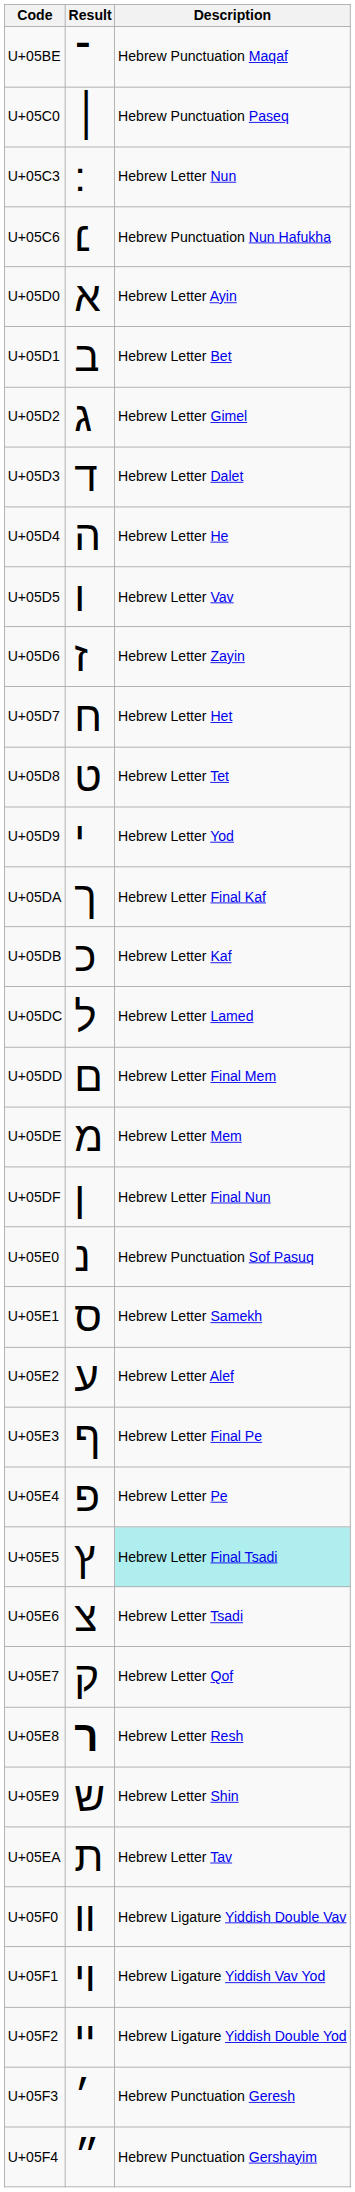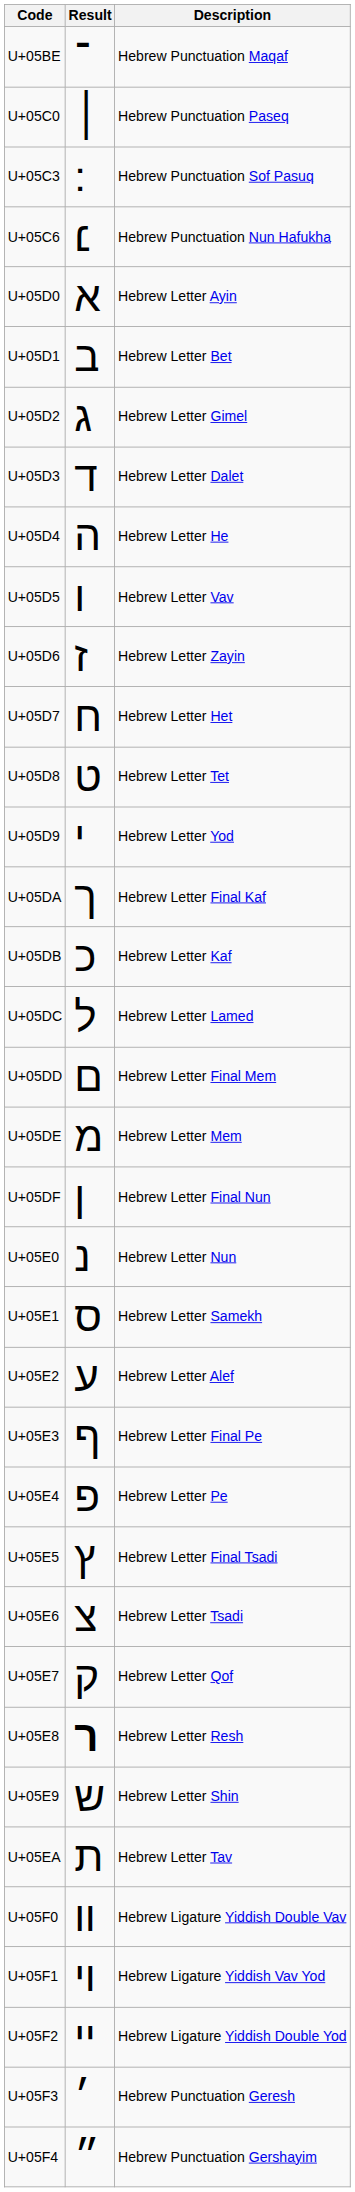 <table class="wikitable sortable collapsible">
 <tr>
 <th>Code</th>
 <th>Result</th>
 <th>Description</th>
 </tr>
 <tr>
 <td>U+05BE</td>
 <td style="font-size:300% !important;line-height:1" class="script-hebrew">־</td>
 <td>Hebrew Punctuation <a href='#'>Maqaf</a></td>
 </tr>
 <tr>
 <td>U+05C0</td>
 <td style="font-size:300% !important;line-height:1" class="script-hebrew">׀</td>
 <td>Hebrew Punctuation <a href='#'>Paseq</a></td>
 </tr>
 <tr>
 <td>U+05C3</td>
 <td style="font-size:300% !important;line-height:1" class="script-hebrew">׃</td>
-<td>Hebrew Letter <a href='#'>Nun</a></td>
+<td>Hebrew Punctuation <a href='#'>Sof Pasuq</a></td>
 </tr>
 <tr>
 <td>U+05C6</td>
 <td style="font-size:300% !important;line-height:1" class="script-hebrew">׆</td>
 <td>Hebrew Punctuation <a href='#'>Nun Hafukha</a></td>
 </tr>
 <tr>
 <td>U+05D0</td>
 <td style="font-size:300% !important;line-height:1" class="script-hebrew">א</td>
 <td>Hebrew Letter <a href='#'>Ayin</a></td>
 </tr>
 <tr>
 <td>U+05D1</td>
 <td style="font-size:300% !important;line-height:1" class="script-hebrew">ב</td>
 <td>Hebrew Letter <a href='#'>Bet</a></td>
 </tr>
 <tr>
 <td>U+05D2</td>
 <td style="font-size:300% !important;line-height:1" class="script-hebrew">ג</td>
 <td>Hebrew Letter <a href='#'>Gimel</a></td>
 </tr>
 <tr>
 <td>U+05D3</td>
 <td style="font-size:300% !important;line-height:1" class="script-hebrew">ד</td>
 <td>Hebrew Letter <a href='#'>Dalet</a></td>
 </tr>
 <tr>
 <td>U+05D4</td>
 <td style="font-size:300% !important;line-height:1" class="script-hebrew">ה</td>
 <td>Hebrew Letter <a href='#'>He</a></td>
 </tr>
 <tr>
 <td>U+05D5</td>
 <td style="font-size:300% !important;line-height:1" class="script-hebrew">ו</td>
 <td>Hebrew Letter <a href='#'>Vav</a></td>
 </tr>
 <tr>
 <td>U+05D6</td>
 <td style="font-size:300% !important;line-height:1" class="script-hebrew">ז</td>
 <td>Hebrew Letter <a href='#'>Zayin</a></td>
 </tr>
 <tr>
 <td>U+05D7</td>
 <td style="font-size:300% !important;line-height:1" class="script-hebrew">ח</td>
 <td>Hebrew Letter <a href='#'>Het</a></td>
 </tr>
 <tr>
 <td>U+05D8</td>
 <td style="font-size:300% !important;line-height:1" class="script-hebrew">ט</td>
 <td>Hebrew Letter <a href='#'>Tet</a></td>
 </tr>
 <tr>
 <td>U+05D9</td>
 <td style="font-size:300% !important;line-height:1" class="script-hebrew">י</td>
 <td>Hebrew Letter <a href='#'>Yod</a></td>
 </tr>
 <tr>
 <td>U+05DA</td>
 <td style="font-size:300% !important;line-height:1" class="script-hebrew">ך</td>
 <td>Hebrew Letter <a href='#'>Final Kaf</a></td>
 </tr>
 <tr>
 <td>U+05DB</td>
 <td style="font-size:300% !important;line-height:1" class="script-hebrew">כ</td>
 <td>Hebrew Letter <a href='#'>Kaf</a></td>
 </tr>
 <tr>
 <td>U+05DC</td>
 <td style="font-size:300% !important;line-height:1" class="script-hebrew">ל</td>
 <td>Hebrew Letter <a href='#'>Lamed</a></td>
 </tr>
 <tr>
 <td>U+05DD</td>
 <td style="font-size:300% !important;line-height:1" class="script-hebrew">ם</td>
 <td>Hebrew Letter <a href='#'>Final Mem</a></td>
 </tr>
 <tr>
 <td>U+05DE</td>
 <td style="font-size:300% !important;line-height:1" class="script-hebrew">מ</td>
 <td>Hebrew Letter <a href='#'>Mem</a></td>
 </tr>
 <tr>
 <td>U+05DF</td>
 <td style="font-size:300% !important;line-height:1" class="script-hebrew">ן</td>
 <td>Hebrew Letter <a href='#'>Final Nun</a></td>
 </tr>
 <tr>
 <td>U+05E0</td>
 <td style="font-size:300% !important;line-height:1" class="script-hebrew">נ</td>
-<td>Hebrew Punctuation <a href='#'>Sof Pasuq</a></td>
+<td>Hebrew Letter <a href='#'>Nun</a></td>
 </tr>
 <tr>
 <td>U+05E1</td>
 <td style="font-size:300% !important;line-height:1" class="script-hebrew">ס</td>
 <td>Hebrew Letter <a href='#'>Samekh</a></td>
 </tr>
 <tr>
 <td>U+05E2</td>
 <td style="font-size:300% !important;line-height:1" class="script-hebrew">ע</td>
 <td>Hebrew Letter <a href='#'>Alef</a></td>
 </tr>
 <tr>
 <td>U+05E3</td>
 <td style="font-size:300% !important;line-height:1" class="script-hebrew">ף</td>
 <td>Hebrew Letter <a href='#'>Final Pe</a></td>
 </tr>
 <tr>
 <td>U+05E4</td>
 <td style="font-size:300% !important;line-height:1" class="script-hebrew">פ</td>
 <td>Hebrew Letter <a href='#'>Pe</a></td>
 </tr>
 <tr>
 <td>U+05E5</td>
 <td style="font-size:300% !important;line-height:1" class="script-hebrew">ץ</td>
-<td style="background: paleturquoise;">Hebrew Letter <a href='#'>Final Tsadi</a></td>
+<td>Hebrew Letter <a href='#'>Final Tsadi</a></td>
 </tr>
 <tr>
 <td>U+05E6</td>
 <td style="font-size:300% !important;line-height:1" class="script-hebrew">צ</td>
 <td>Hebrew Letter <a href='#'>Tsadi</a></td>
 </tr>
 <tr>
 <td>U+05E7</td>
 <td style="font-size:300% !important;line-height:1" class="script-hebrew">ק</td>
 <td>Hebrew Letter <a href='#'>Qof</a></td>
 </tr>
 <tr>
 <td>U+05E8</td>
 <td style="font-size:300% !important;line-height:1" class="script-hebrew"><strong>ר</strong></td>
 <td>Hebrew Letter <a href='#'>Resh</a></td>
 </tr>
 <tr>
 <td>U+05E9</td>
 <td style="font-size:300% !important;line-height:1" class="script-hebrew">ש</td>
 <td>Hebrew Letter <a href='#'>Shin</a></td>
 </tr>
 <tr>
 <td>U+05EA</td>
 <td style="font-size:300% !important;line-height:1" class="script-hebrew">ת</td>
 <td>Hebrew Letter <a href='#'>Tav</a></td>
 </tr>
 <tr>
 <td>U+05F0</td>
 <td style="font-size:300% !important;line-height:1" class="script-hebrew">װ</td>
 <td>Hebrew Ligature <a href='#'>Yiddish Double Vav</a></td>
 </tr>
 <tr>
 <td>U+05F1</td>
 <td style="font-size:300% !important;line-height:1" class="script-hebrew">ױ</td>
 <td>Hebrew Ligature <a href='#'>Yiddish Vav Yod</a></td>
 </tr>
 <tr>
 <td>U+05F2</td>
 <td style="font-size:300% !important;line-height:1" class="script-hebrew">ײ</td>
 <td>Hebrew Ligature <a href='#'>Yiddish Double Yod</a></td>
 </tr>
 <tr>
 <td>U+05F3</td>
 <td style="font-size:300% !important;line-height:1" class="script-hebrew">׳</td>
 <td>Hebrew Punctuation <a href='#'>Geresh</a></td>
 </tr>
 <tr>
 <td>U+05F4</td>
 <td style="font-size:300% !important;line-height:1" class="script-hebrew">״</td>
 <td>Hebrew Punctuation <a href='#'>Gershayim</a></td>
 </tr>
 </table>
